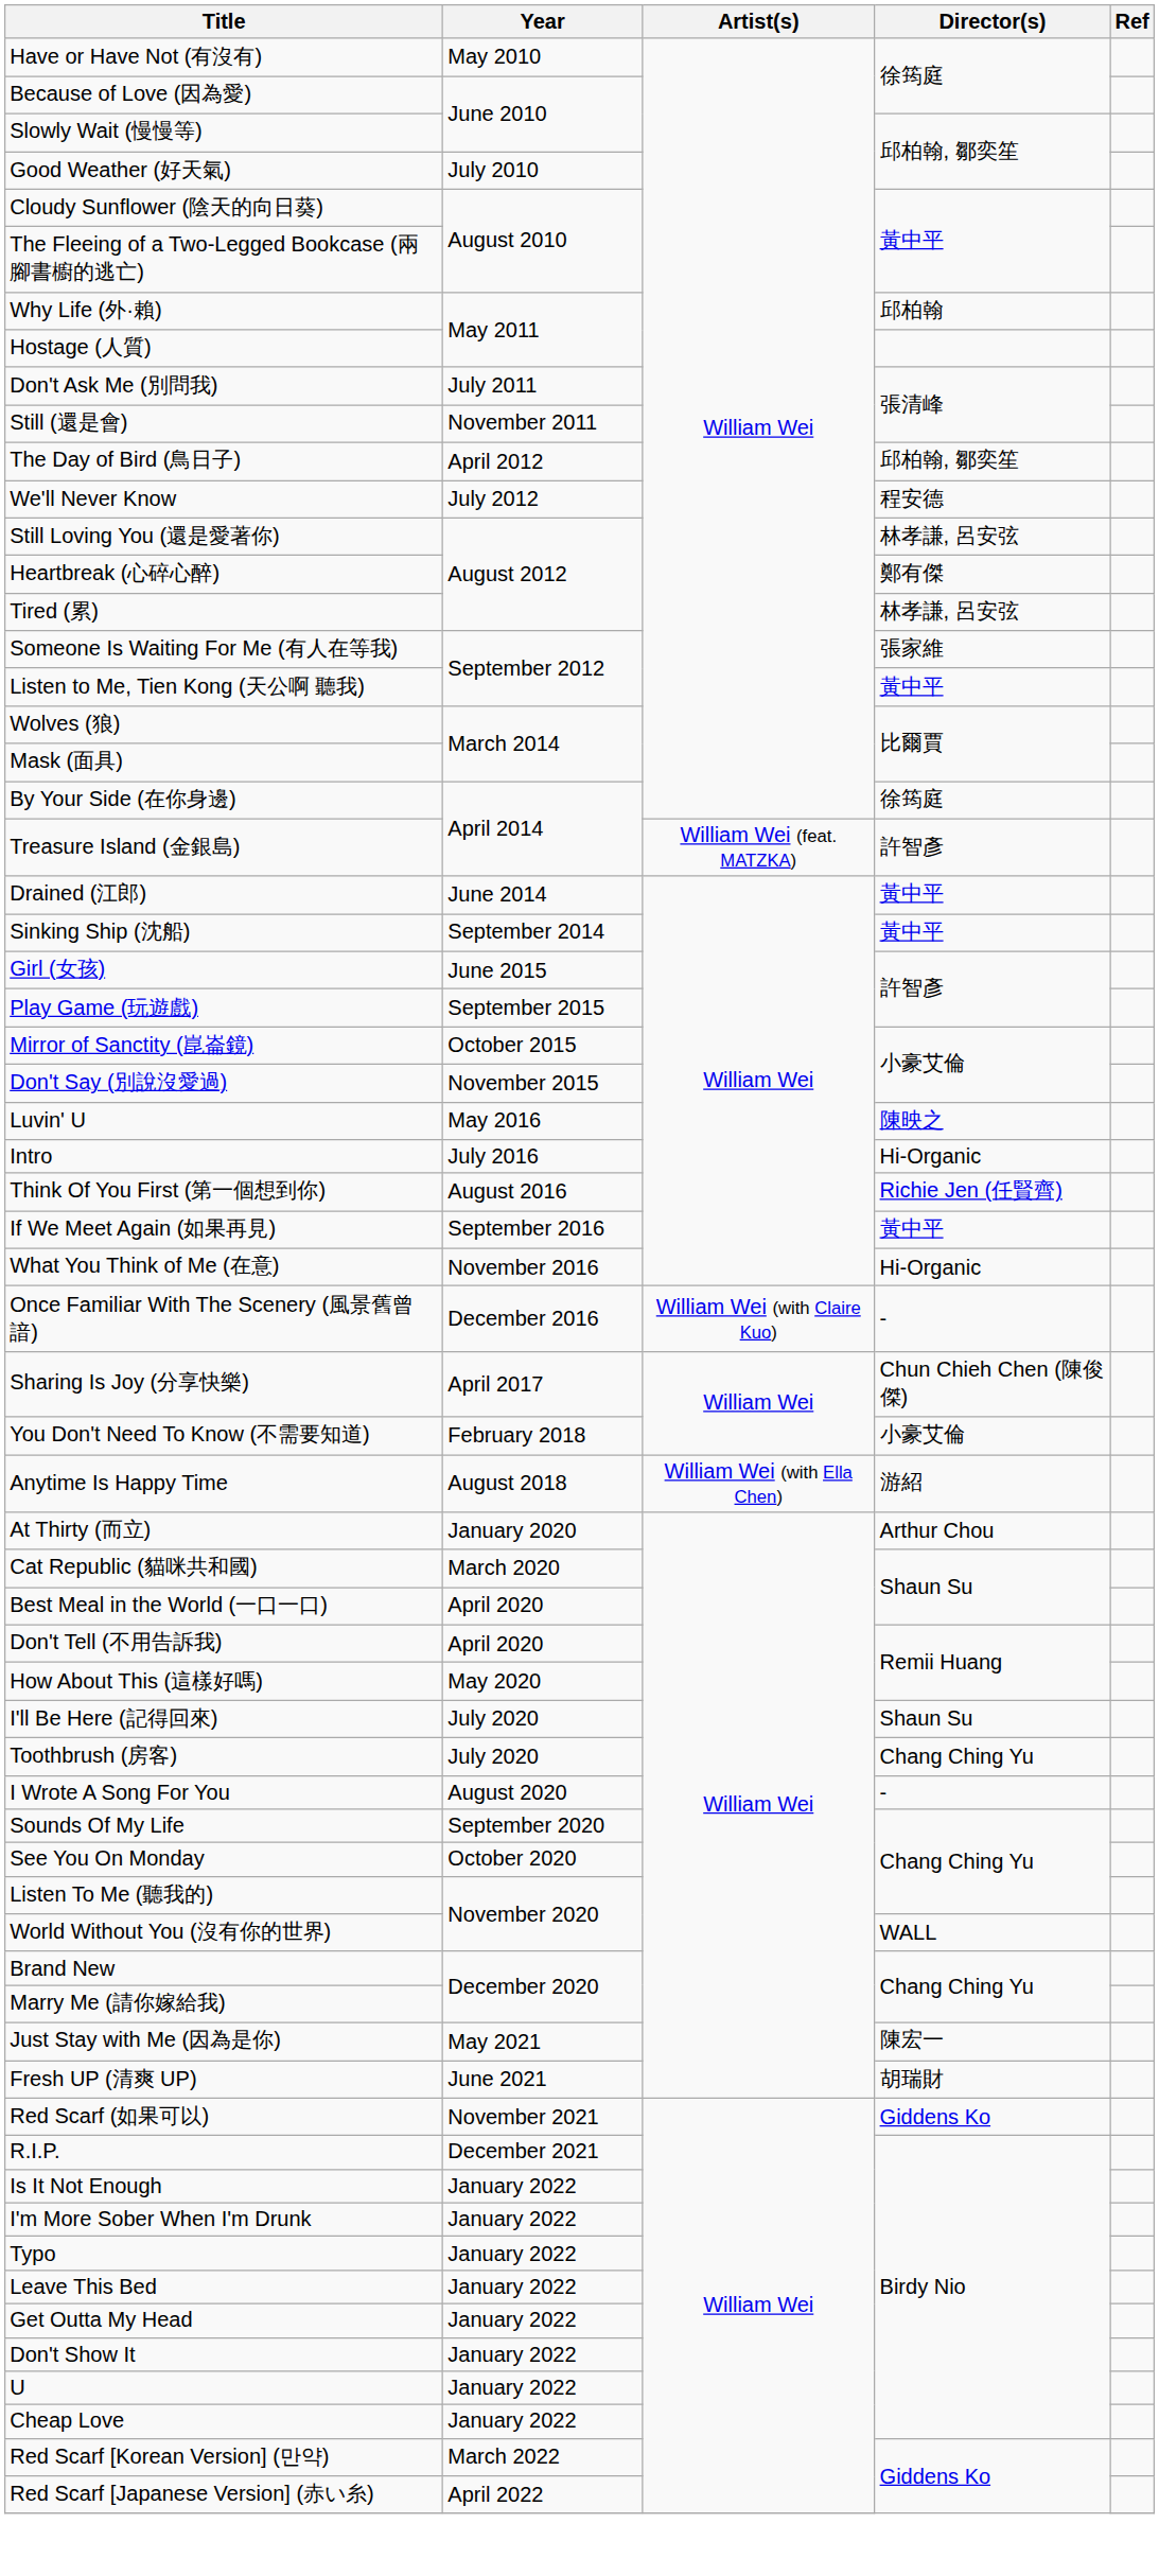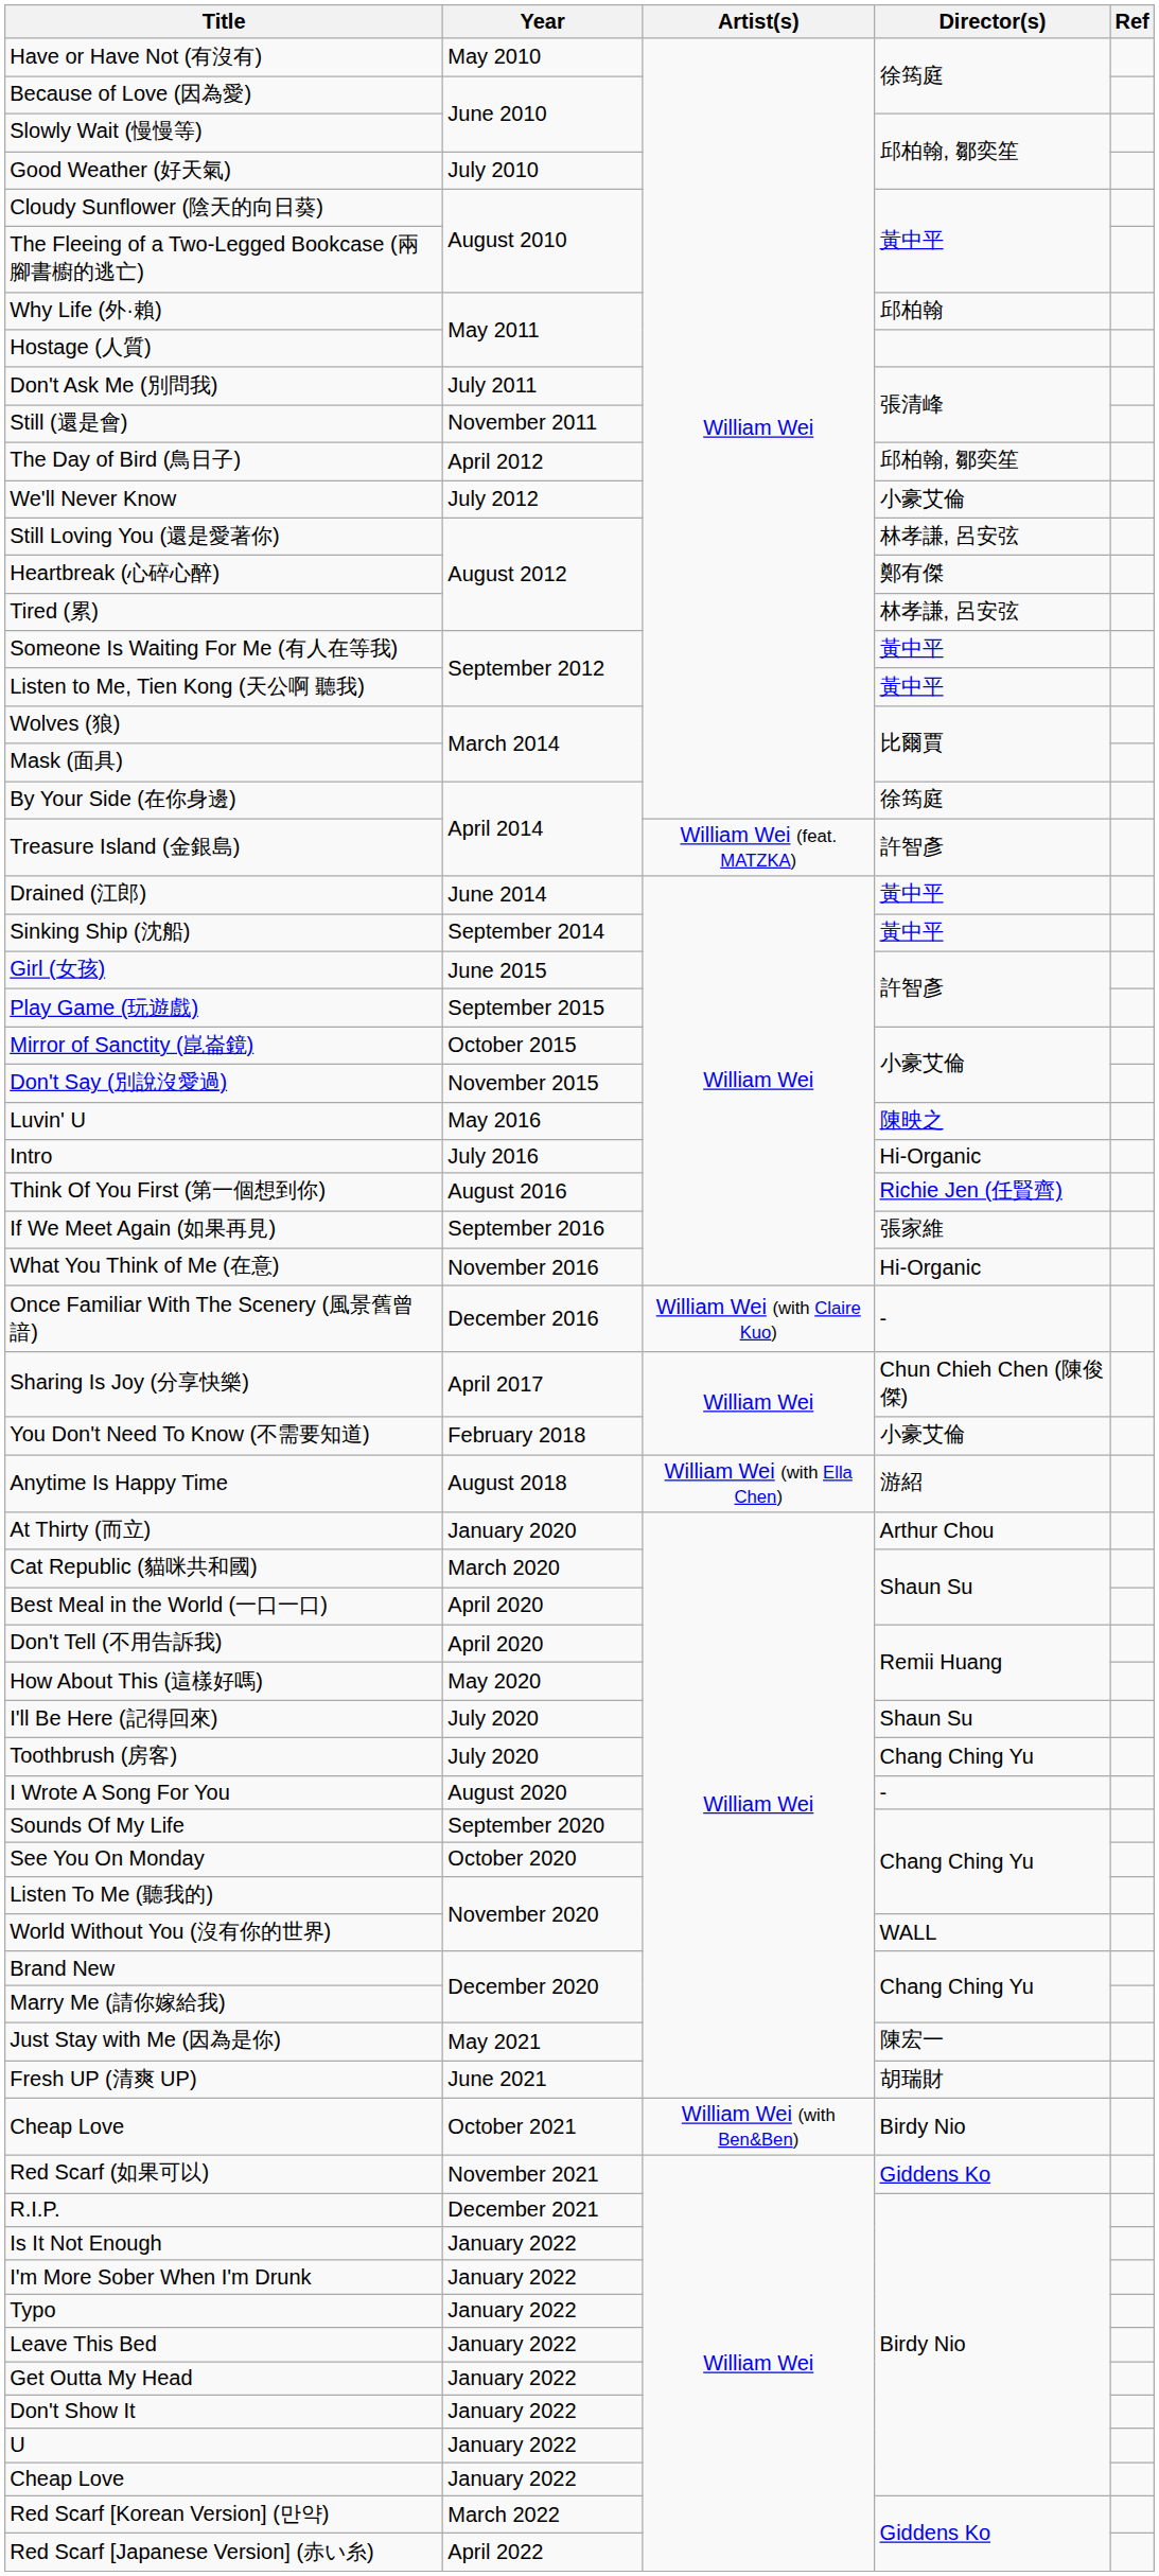 <table class="wikitable plainrowheaders">
 <tr>
 <th width="350px">Title</th>
 <th width="150px">Year</th>
 <th width="180px" style="text-align:center;">Artist(s)</th>
 <th width="180px">Director(s)</th>
 <th>Ref</th>
 </tr>
 <tr>
 <td>Have or Have Not (有沒有)</td>
 <td>May 2010</td>
 <td rowspan="20" style="text-align:center;"><a href='#'>William Wei</a></td>
 <td rowspan="2">徐筠庭</td>
 <td></td>
 </tr>
 <tr>
 <td>Because of Love (因為愛)</td>
 <td rowspan="2">June 2010</td>
 <td></td>
 </tr>
 <tr>
 <td>Slowly Wait (慢慢等)</td>
 <td rowspan="2">邱柏翰, 鄒奕笙</td>
 <td></td>
 </tr>
 <tr>
 <td>Good Weather (好天氣)</td>
 <td>July 2010</td>
 <td></td>
 </tr>
 <tr>
 <td>Cloudy Sunflower (陰天的向日葵)</td>
 <td rowspan="2">August 2010</td>
 <td rowspan="2"><a href='#'>黃中平</a></td>
 <td></td>
 </tr>
 <tr>
 <td>The Fleeing of a Two-Legged Bookcase (兩腳書櫥的逃亡)</td>
 <td></td>
 </tr>
 <tr>
 <td>Why Life (外·賴)</td>
 <td rowspan="2">May 2011</td>
 <td>邱柏翰</td>
 <td></td>
 </tr>
 <tr>
 <td>Hostage (人質)</td>
 <td></td>
 <td></td>
 </tr>
 <tr>
 <td>Don't Ask Me (別問我)</td>
 <td>July 2011</td>
 <td rowspan="2">張清峰</td>
 <td></td>
 </tr>
 <tr>
 <td>Still (還是會)</td>
 <td>November 2011</td>
 <td></td>
 </tr>
 <tr>
 <td>The Day of Bird (鳥日子)</td>
 <td>April 2012</td>
 <td>邱柏翰, 鄒奕笙</td>
 <td></td>
 </tr>
 <tr>
 <td>We'll Never Know</td>
 <td>July 2012</td>
-<td>程安德</td>
+<td>小豪艾倫</td>
 <td></td>
 </tr>
 <tr>
 <td>Still Loving You (還是愛著你)</td>
 <td rowspan="3">August 2012</td>
 <td>林孝謙, 呂安弦</td>
 <td></td>
 </tr>
 <tr>
 <td>Heartbreak (心碎心醉)</td>
 <td>鄭有傑</td>
 <td></td>
 </tr>
 <tr>
 <td>Tired (累)</td>
 <td>林孝謙, 呂安弦</td>
 <td></td>
 </tr>
 <tr>
 <td>Someone Is Waiting For Me (有人在等我)</td>
 <td rowspan="2">September 2012</td>
-<td>張家維</td>
+<td><a href='#'>黃中平</a></td>
 <td></td>
 </tr>
 <tr>
 <td>Listen to Me, Tien Kong (天公啊 聽我)</td>
 <td><a href='#'>黃中平</a></td>
 <td></td>
 </tr>
 <tr>
 <td>Wolves (狼)</td>
 <td rowspan="2">March 2014</td>
 <td rowspan="2">比爾賈</td>
 <td></td>
 </tr>
 <tr>
 <td>Mask (面具)</td>
 <td></td>
 </tr>
 <tr>
 <td>By Your Side (在你身邊)</td>
 <td rowspan="2">April 2014</td>
 <td>徐筠庭</td>
 <td></td>
 </tr>
 <tr>
 <td>Treasure Island (金銀島)</td>
 <td style="text-align:center;"><a href='#'>William Wei</a> <small>(feat. <a href='#'>MATZKA</a>)</small></td>
 <td>許智彥</td>
 <td></td>
 </tr>
 <tr>
 <td>Drained (江郎)</td>
 <td>June 2014</td>
 <td rowspan="11" style="text-align:center;"><a href='#'>William Wei</a></td>
 <td><a href='#'>黃中平</a></td>
 <td></td>
 </tr>
 <tr>
 <td>Sinking Ship (沈船)</td>
 <td>September 2014</td>
 <td><a href='#'>黃中平</a></td>
 <td></td>
 </tr>
 <tr>
 <td><a href='#'>Girl (女孩)</a></td>
 <td>June 2015</td>
 <td rowspan="2">許智彥</td>
 <td></td>
 </tr>
 <tr>
 <td><a href='#'>Play Game (玩遊戲)</a></td>
 <td>September 2015</td>
 <td></td>
 </tr>
 <tr>
 <td><a href='#'>Mirror of Sanctity (崑崙鏡)</a></td>
 <td>October 2015</td>
 <td rowspan="2">小豪艾倫</td>
 <td></td>
 </tr>
 <tr>
 <td><a href='#'>Don't Say (別說沒愛過)</a></td>
 <td>November 2015</td>
 <td></td>
 </tr>
 <tr>
 <td>Luvin' U</td>
 <td>May 2016</td>
 <td><a href='#'>陳映之</a></td>
 <td></td>
 </tr>
 <tr>
 <td>Intro</td>
 <td>July 2016</td>
 <td>Hi-Organic</td>
 <td></td>
 </tr>
 <tr>
 <td>Think Of You First (第一個想到你)</td>
 <td>August 2016</td>
 <td><a href='#'>Richie Jen (任賢齊)</a></td>
 <td></td>
 </tr>
 <tr>
 <td>If We Meet Again (如果再見)</td>
 <td>September 2016</td>
-<td><a href='#'>黃中平</a></td>
+<td>張家維</td>
 <td></td>
 </tr>
 <tr>
 <td>What You Think of Me (在意)</td>
 <td>November 2016</td>
 <td>Hi-Organic</td>
 <td></td>
 </tr>
 <tr>
 <td>Once Familiar With The Scenery (風景舊曾諳)</td>
 <td>December 2016</td>
 <td style="text-align:center;"><a href='#'>William Wei</a> <small>(with <a href='#'>Claire Kuo</a>)</small></td>
 <td>-</td>
 <td></td>
 </tr>
 <tr>
 <td>Sharing Is Joy (分享快樂)</td>
 <td>April 2017</td>
 <td rowspan="2" style="text-align:center;"><a href='#'>William Wei</a></td>
 <td>Chun Chieh Chen (陳俊傑)</td>
 <td></td>
 </tr>
 <tr>
 <td>You Don't Need To Know (不需要知道)</td>
 <td>February 2018</td>
 <td>小豪艾倫</td>
 <td></td>
 </tr>
 <tr>
 <td>Anytime Is Happy Time</td>
 <td>August 2018</td>
 <td style="text-align:center;"><a href='#'>William Wei</a> <small>(with <a href='#'>Ella Chen</a>)</small></td>
 <td>游紹</td>
 <td></td>
 </tr>
 <tr>
 <td>At Thirty (而立)</td>
 <td>January 2020</td>
 <td rowspan="16" style="text-align:center;"><a href='#'>William Wei</a></td>
 <td>Arthur Chou</td>
 <td></td>
 </tr>
 <tr>
 <td>Cat Republic (貓咪共和國)</td>
 <td>March 2020</td>
 <td rowspan="2">Shaun Su</td>
 <td></td>
 </tr>
 <tr>
 <td>Best Meal in the World (一口一口)</td>
 <td>April 2020</td>
 <td></td>
 </tr>
 <tr>
 <td>Don't Tell (不用告訴我)</td>
 <td>April 2020</td>
 <td rowspan="2">Remii Huang</td>
 <td></td>
 </tr>
 <tr>
 <td>How About This (這樣好嗎)</td>
 <td>May 2020</td>
 <td></td>
 </tr>
 <tr>
 <td>I'll Be Here (記得回來)</td>
 <td>July 2020</td>
 <td>Shaun Su</td>
 <td></td>
 </tr>
 <tr>
 <td>Toothbrush (房客)</td>
 <td>July 2020</td>
 <td>Chang Ching Yu</td>
 <td></td>
 </tr>
 <tr>
 <td>I Wrote A Song For You</td>
 <td>August 2020</td>
 <td>-</td>
 <td></td>
 </tr>
 <tr>
 <td>Sounds Of My Life</td>
 <td>September 2020</td>
 <td rowspan="3">Chang Ching Yu</td>
 <td></td>
 </tr>
 <tr>
 <td>See You On Monday</td>
 <td>October 2020</td>
 <td></td>
 </tr>
 <tr>
 <td>Listen To Me (聽我的)</td>
 <td rowspan="2">November 2020</td>
 <td></td>
 </tr>
 <tr>
 <td>World Without You (沒有你的世界)</td>
 <td>WALL</td>
 <td></td>
 </tr>
 <tr>
 <td>Brand New</td>
 <td rowspan="2">December 2020</td>
 <td rowspan="2">Chang Ching Yu</td>
 <td></td>
 </tr>
 <tr>
 <td>Marry Me (請你嫁給我)</td>
 <td></td>
 </tr>
 <tr>
 <td>Just Stay with Me (因為是你)</td>
 <td>May 2021</td>
 <td>陳宏一</td>
 <td></td>
 </tr>
 <tr>
 <td>Fresh UP (清爽 UP)</td>
 <td>June 2021</td>
 <td>胡瑞財</td>
 <td></td>
 </tr>
 <tr>
+<td>Cheap Love</td>
+<td>October 2021</td>
+<td style="text-align:center;"><a href='#'>William Wei</a> <small>(with <a href='#'>Ben&Ben</a>)</small></td>
+<td>Birdy Nio</td>
+<td></td>
+</tr>
+<tr>
 <td>Red Scarf (如果可以)</td>
 <td>November 2021</td>
 <td rowspan="12" style="text-align:center;"><a href='#'>William Wei</a></td>
 <td><a href='#'>Giddens Ko</a></td>
 <td></td>
 </tr>
 <tr>
 <td>R.I.P.</td>
 <td>December 2021</td>
 <td rowspan="9">Birdy Nio</td>
 <td></td>
 </tr>
 <tr>
 <td>Is It Not Enough</td>
 <td>January 2022</td>
 <td></td>
 </tr>
 <tr>
 <td>I'm More Sober When I'm Drunk</td>
 <td>January 2022</td>
 <td></td>
 </tr>
 <tr>
 <td>Typo</td>
 <td>January 2022</td>
 <td></td>
 </tr>
 <tr>
 <td>Leave This Bed</td>
 <td>January 2022</td>
 <td></td>
 </tr>
 <tr>
 <td>Get Outta My Head</td>
 <td>January 2022</td>
 <td></td>
 </tr>
 <tr>
 <td>Don't Show It</td>
 <td>January 2022</td>
 <td></td>
 </tr>
 <tr>
 <td>U</td>
 <td>January 2022</td>
 <td></td>
 </tr>
 <tr>
 <td>Cheap Love</td>
 <td>January 2022</td>
 <td></td>
 </tr>
 <tr>
 <td>Red Scarf [Korean Version] (만약)</td>
 <td>March 2022</td>
 <td rowspan="12"><a href='#'>Giddens Ko</a></td>
 <td></td>
 </tr>
 <tr>
 <td>Red Scarf [Japanese Version] (赤い糸)</td>
 <td>April 2022</td>
 <td></td>
 </tr>
 <tr>
 </tr>
 </table>
